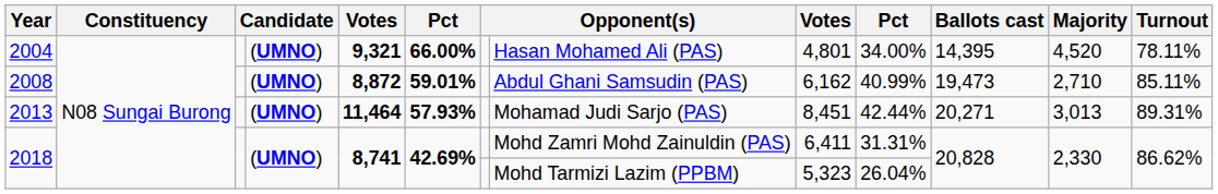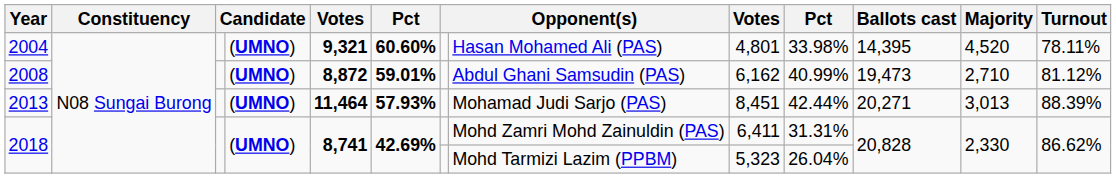 <table class="wikitable" style="margin:0.5em ; font-size:95%">
 <tr>
 <th>Year</th>
 <th>Constituency</th>
 <th colspan=2>Candidate</th>
 <th>Votes</th>
 <th>Pct</th>
 <th colspan=2>Opponent(s)</th>
 <th>Votes</th>
 <th>Pct</th>
 <th>Ballots cast</th>
 <th>Majority</th>
 <th>Turnout</th>
 </tr>
 <tr>
 <td><a href='#'>2004</a></td>
 <td rowspan=5>N08 <a href='#'>Sungai Burong</a></td>
 <td></td>
 <td> (<a href='#'><strong>UMNO</strong></a>)</td>
 <td align="right"><strong>9,321</strong></td>
-<td><strong>66.00%</strong></td>
+<td><strong>60.60%</strong></td>
 <td></td>
 <td><a href='#'>Hasan Mohamed Ali</a> (<a href='#'>PAS</a>)</td>
 <td align="right">4,801</td>
-<td>34.00%</td>
+<td>33.98%</td>
 <td>14,395</td>
 <td>4,520</td>
 <td>78.11%</td>
 </tr>
 <tr>
 <td><a href='#'>2008</a></td>
 <td></td>
 <td> (<a href='#'><strong>UMNO</strong></a>)</td>
 <td align="right"><strong>8,872</strong></td>
 <td><strong>59.01%</strong></td>
 <td></td>
 <td><a href='#'>Abdul Ghani Samsudin</a> (<a href='#'>PAS</a>)</td>
 <td align="right">6,162</td>
 <td>40.99%</td>
 <td>19,473</td>
 <td>2,710</td>
-<td>85.11%</td>
+<td>81.12%</td>
 </tr>
 <tr>
 <td><a href='#'>2013</a></td>
 <td></td>
 <td> (<a href='#'><strong>UMNO</strong></a>)</td>
 <td align="right"><strong>11,464</strong></td>
 <td><strong>57.93%</strong></td>
 <td></td>
 <td>Mohamad Judi Sarjo (<a href='#'>PAS</a>)</td>
 <td align="right">8,451</td>
 <td>42.44%</td>
 <td>20,271</td>
 <td>3,013</td>
-<td>89.31%</td>
+<td>88.39%</td>
 </tr>
 <tr>
 <td rowspan=2><a href='#'>2018</a></td>
 <td rowspan=2 ></td>
 <td rowspan=2> (<a href='#'><strong>UMNO</strong></a>)</td>
 <td rowspan=2 align="right"><strong>8,741</strong></td>
 <td rowspan=2><strong>42.69%</strong></td>
 <td></td>
 <td>Mohd Zamri Mohd Zainuldin (<a href='#'>PAS</a>)</td>
 <td align="right">6,411</td>
 <td>31.31%</td>
 <td rowspan=2>20,828</td>
 <td rowspan=2>2,330</td>
 <td rowspan=2>86.62%</td>
 </tr>
 <tr>
 <td></td>
 <td>Mohd Tarmizi Lazim (<a href='#'>PPBM</a>)</td>
 <td align="right">5,323</td>
 <td>26.04%</td>
 </tr>
 </table>
